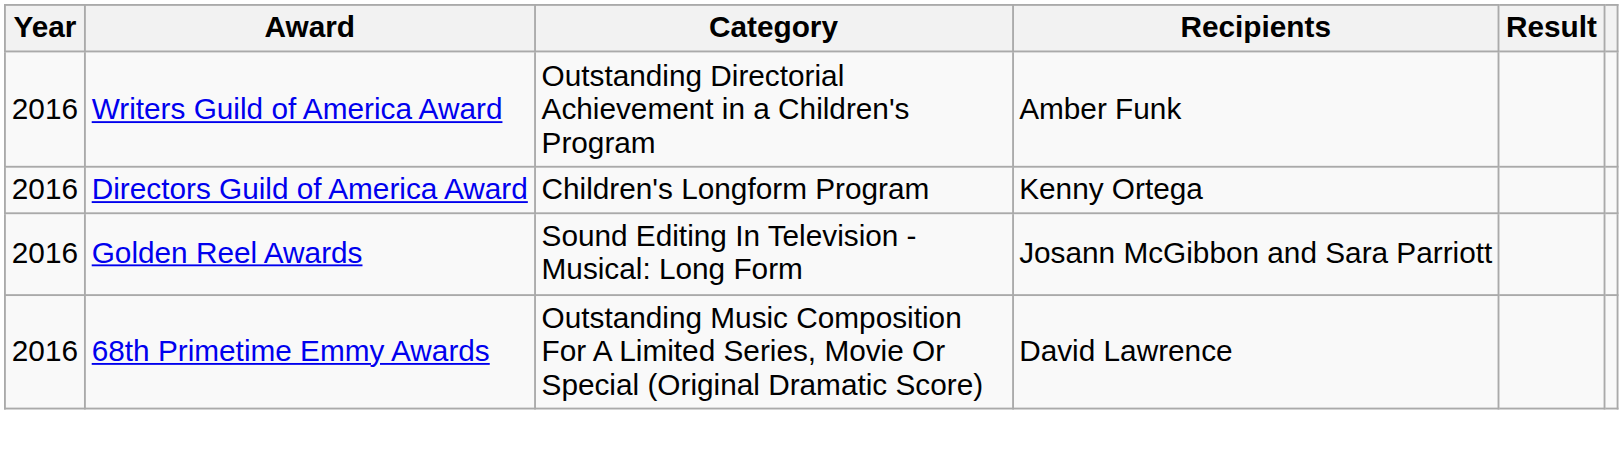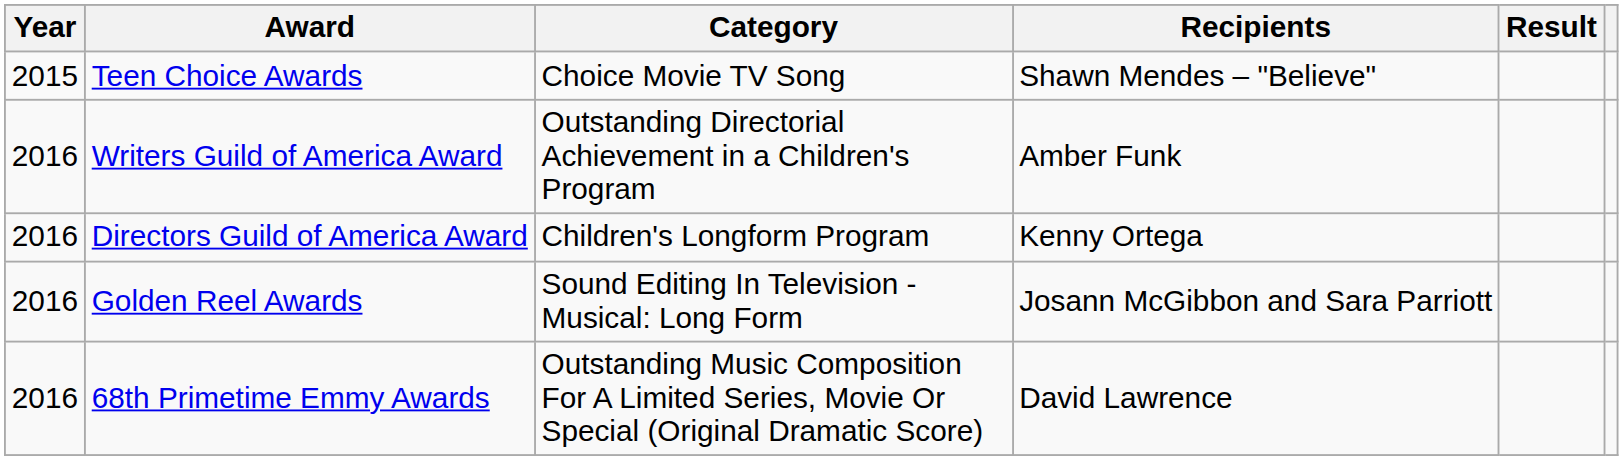 <table class="wikitable">
 <tr>
 <th scope="col">Year</th>
 <th scope="col">Award</th>
 <th scope="col">Category</th>
 <th scope="col">Recipients</th>
 <th scope="col">Result</th>
 <th scope="col"></th>
+</tr>
+<tr>
+<td>2015</td>
+<td><a href='#'>Teen Choice Awards</a></td>
+<td>Choice Movie TV Song</td>
+<td>Shawn Mendes – "Believe"</td>
+<td></td>
+<td style="text-align:center;"></td>
 </tr>
 <tr>
 <td>2016</td>
 <td><a href='#'>Writers Guild of America Award</a></td>
 <td>Outstanding Directorial Achievement in a Children's Program</td>
 <td>Amber Funk</td>
 <td></td>
 <td style="text-align:center;"></td>
 </tr>
 <tr>
 <td>2016</td>
 <td style="white-space:nowrap;"><a href='#'>Directors Guild of America Award</a></td>
 <td>Children's Longform Program</td>
 <td>Kenny Ortega</td>
 <td></td>
 <td style="text-align:center;"></td>
 </tr>
 <tr>
 <td>2016</td>
 <td><a href='#'>Golden Reel Awards</a></td>
 <td>Sound Editing In Television - Musical: Long Form</td>
 <td style="white-space:nowrap;">Josann McGibbon and Sara Parriott</td>
 <td></td>
 <td style="text-align:center;"></td>
 </tr>
 <tr>
 <td>2016</td>
 <td><a href='#'>68th Primetime Emmy Awards</a></td>
 <td>Outstanding Music Composition For A Limited Series, Movie Or Special (Original Dramatic Score)</td>
 <td>David Lawrence</td>
 <td></td>
 <td style="text-align:center;"></td>
 </tr>
 </table>
